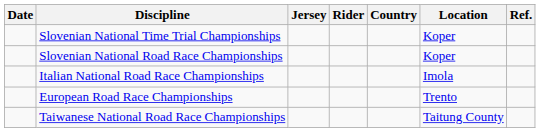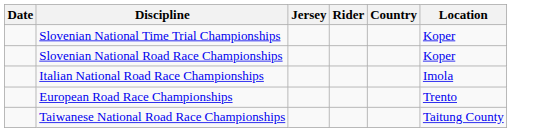 <table class="wikitable sortable">
 <tr>
 <th>Date</th>
 <th>Discipline</th>
 <th>Jersey</th>
 <th>Rider</th>
 <th>Country</th>
 <th>Location</th>
-<th class="unsortable">Ref.</th>
 </tr>
 <tr>
 <td></td>
 <td><a href='#'>Slovenian National Time Trial Championships</a></td>
 <td align="center"></td>
 <td></td>
 <td></td>
 <td><a href='#'>Koper</a></td>
-<td align="center"></td>
 </tr>
 <tr>
 <td></td>
 <td><a href='#'>Slovenian National Road Race Championships</a></td>
 <td align="center"></td>
 <td></td>
 <td></td>
 <td><a href='#'>Koper</a></td>
-<td align="center"></td>
 </tr>
 <tr>
 <td></td>
 <td><a href='#'>Italian National Road Race Championships</a></td>
 <td align="center"></td>
 <td></td>
 <td></td>
 <td><a href='#'>Imola</a></td>
-<td align="center"></td>
 </tr>
 <tr>
 <td></td>
 <td><a href='#'>European Road Race Championships</a></td>
 <td align="center"></td>
 <td></td>
 <td></td>
 <td><a href='#'>Trento</a></td>
-<td align="center"></td>
 </tr>
 <tr>
 <td></td>
 <td><a href='#'>Taiwanese National Road Race Championships</a></td>
 <td align="center"></td>
 <td></td>
 <td></td>
 <td><a href='#'>Taitung County</a></td>
-<td align="center"></td>
 </tr>
 </table>
